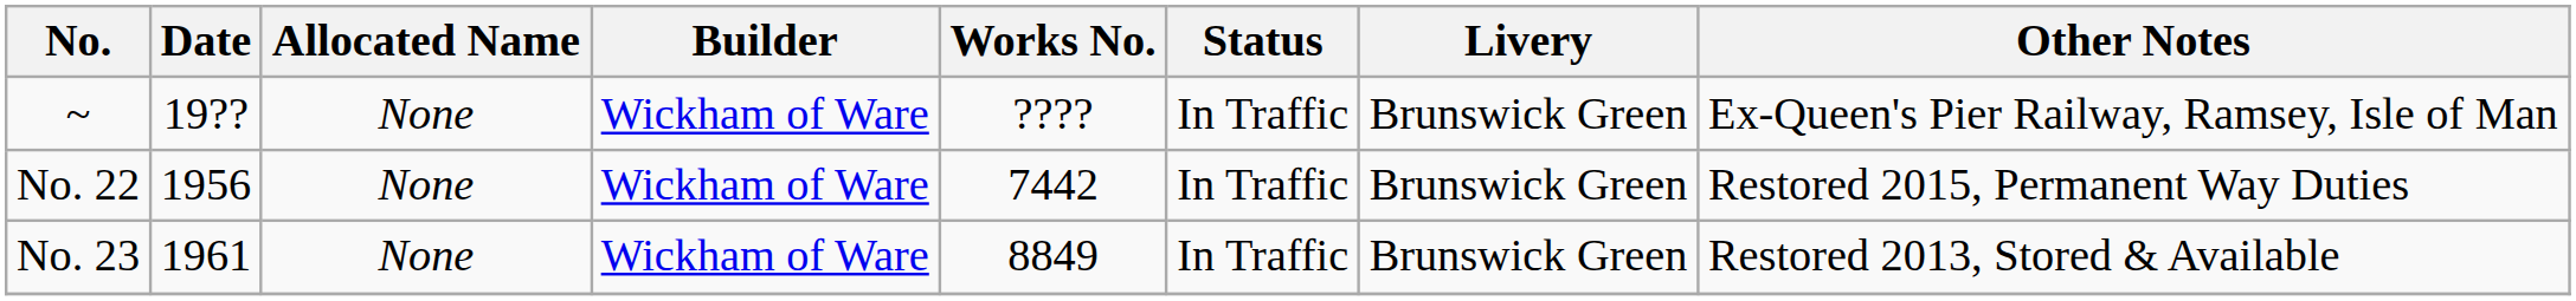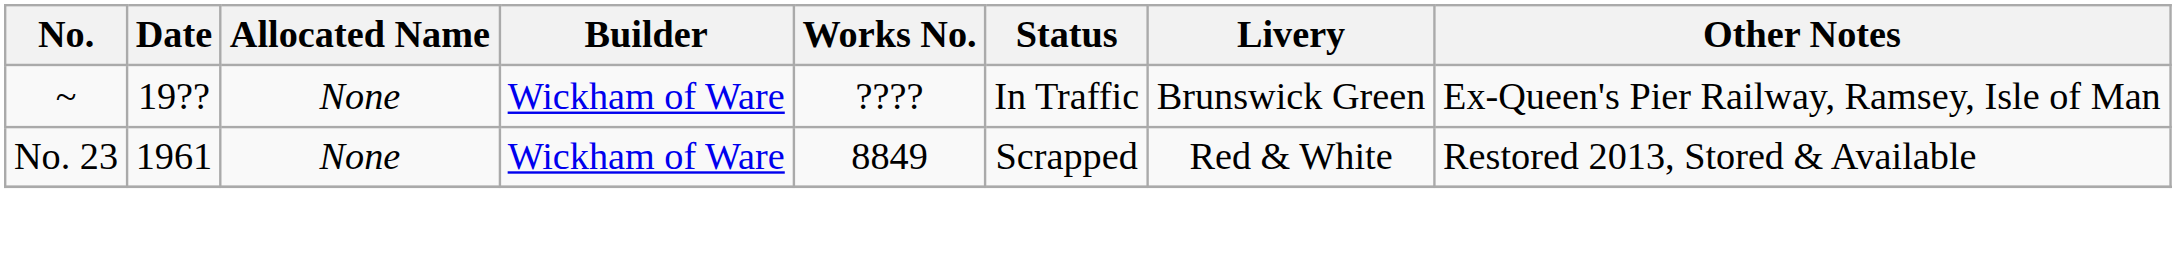 <table class="wikitable">
 <tr>
 <th>No.</th>
 <th>Date</th>
 <th>Allocated Name</th>
 <th>Builder</th>
 <th>Works No.</th>
 <th>Status</th>
 <th>Livery</th>
 <th>Other Notes</th>
 </tr>
 <tr>
 <td align="center">~</td>
 <td align="center">19??</td>
 <td align="center"><em>None</em></td>
 <td align="center"><a href='#'>Wickham of Ware</a></td>
 <td align="center">????</td>
 <td align="center">In Traffic</td>
 <td align="center">Brunswick Green</td>
 <td>Ex-Queen's Pier Railway, Ramsey, Isle of Man</td>
 </tr>
 <tr>
-<td align="center">No. 22</td>
-<td align="center">1956</td>
-<td align="center"><em>None</em></td>
-<td align="center"><a href='#'>Wickham of Ware</a></td>
-<td align="center">7442</td>
-<td align="center">In Traffic</td>
-<td align="center">Brunswick Green</td>
-<td>Restored 2015, Permanent Way Duties</td>
-</tr>
-<tr>
 <td align="center">No. 23</td>
 <td align="center">1961</td>
 <td align="center"><em>None</em></td>
 <td align="center"><a href='#'>Wickham of Ware</a></td>
 <td align="center">8849</td>
-<td align="center">In Traffic</td>
-<td align="center">Brunswick Green</td>
+<td align="center">Scrapped</td>
+<td align="center">Red & White</td>
 <td>Restored 2013, Stored & Available</td>
 </tr>
 <tr>
 </tr>
 </table>
